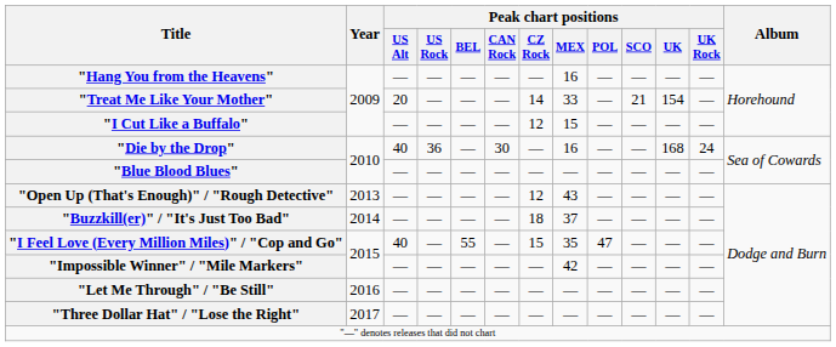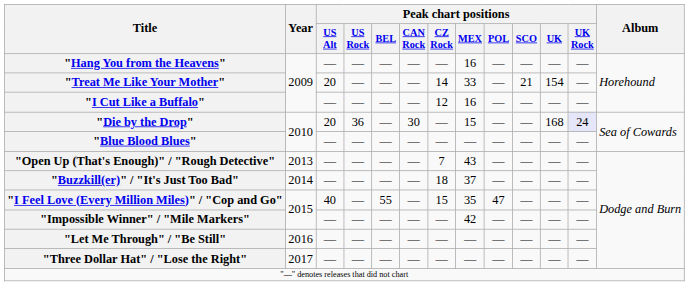 <table class="wikitable plainrowheaders" style="text-align:center;">
 <tr>
 <th rowspan="2">Title</th>
 <th rowspan="2">Year</th>
 <th colspan="10">Peak chart positions</th>
 <th rowspan="2">Album</th>
 </tr>
 <tr style="font-size:smaller;">
 <th style="width:30px;"><a href='#'>US<br>Alt</a><br></th>
 <th style="width:30px;"><a href='#'>US<br>Rock</a><br></th>
 <th style="width:30px;"><a href='#'>BEL</a><br></th>
 <th style="width:30px;"><a href='#'>CAN<br>Rock</a><br></th>
 <th style="width:30px;"><a href='#'>CZ<br>Rock</a><br></th>
 <th style="width:30px;"><a href='#'>MEX</a><br></th>
 <th style="width:30px;"><a href='#'>POL</a><br></th>
 <th style="width:30px;"><a href='#'>SCO</a><br></th>
 <th style="width:30px;"><a href='#'>UK</a><br></th>
 <th style="width:30px;"><a href='#'>UK<br>Rock</a><br></th>
 </tr>
 <tr>
 <th scope="row">"<a href='#'>Hang You from the Heavens</a>"</th>
 <td rowspan="3">2009</td>
 <td>—</td>
 <td>—</td>
 <td>—</td>
 <td>—</td>
 <td>—</td>
 <td>16</td>
 <td>—</td>
 <td>—</td>
 <td>—</td>
 <td>—</td>
 <td style="text-align:left;" rowspan="3"><em>Horehound</em></td>
 </tr>
 <tr>
 <th scope="row">"<a href='#'>Treat Me Like Your Mother</a>"</th>
 <td>20</td>
 <td>—</td>
 <td>—</td>
 <td>—</td>
 <td>14</td>
 <td>33</td>
 <td>—</td>
 <td>21</td>
 <td>154</td>
 <td>—</td>
 </tr>
 <tr>
 <th scope="row">"<a href='#'>I Cut Like a Buffalo</a>"</th>
 <td>—</td>
 <td>—</td>
 <td>—</td>
 <td>—</td>
 <td>12</td>
-<td>15</td>
+<td>16</td>
 <td>—</td>
 <td>—</td>
 <td>—</td>
 <td>—</td>
 </tr>
 <tr>
 <th scope="row">"<a href='#'>Die by the Drop</a>"</th>
 <td rowspan="2">2010</td>
-<td>40</td>
+<td>20</td>
 <td>36</td>
 <td>—</td>
 <td>30</td>
 <td>—</td>
-<td>16</td>
+<td>15</td>
 <td>—</td>
 <td>—</td>
 <td>168</td>
-<td>24</td>
+<td style="background: lavender;">24</td>
 <td style="text-align:left;" rowspan="2"><em>Sea of Cowards</em></td>
 </tr>
 <tr>
 <th scope="row">"<a href='#'>Blue Blood Blues</a>"</th>
 <td>—</td>
 <td>—</td>
 <td>—</td>
 <td>—</td>
 <td>—</td>
 <td>—</td>
 <td>—</td>
 <td>—</td>
 <td>—</td>
 <td>—</td>
 </tr>
 <tr>
 <th scope="row">"Open Up (That's Enough)" / "Rough Detective"</th>
 <td>2013</td>
 <td>—</td>
 <td>—</td>
 <td>—</td>
 <td>—</td>
-<td>12</td>
+<td>7</td>
 <td>43</td>
 <td>—</td>
 <td>—</td>
 <td>—</td>
 <td>—</td>
 <td style="text-align:left;" rowspan="6"><em>Dodge and Burn</em></td>
 </tr>
 <tr>
 <th scope="row">"<a href='#'>Buzzkill(er)</a>" / "It's Just Too Bad"</th>
 <td>2014</td>
 <td>—</td>
 <td>—</td>
 <td>—</td>
 <td>—</td>
 <td>18</td>
 <td>37</td>
 <td>—</td>
 <td>—</td>
 <td>—</td>
 <td>—</td>
 </tr>
 <tr>
 <th scope="row">"<a href='#'>I Feel Love (Every Million Miles)</a>" / "Cop and Go"</th>
 <td rowspan="2">2015</td>
 <td>40</td>
 <td>—</td>
 <td>55</td>
 <td>—</td>
 <td>15</td>
 <td>35</td>
 <td>47</td>
 <td>—</td>
 <td>—</td>
 <td>—</td>
 </tr>
 <tr>
 <th scope="row">"Impossible Winner" / "Mile Markers"</th>
 <td>—</td>
 <td>—</td>
 <td>—</td>
 <td>—</td>
 <td>—</td>
 <td>42</td>
 <td>—</td>
 <td>—</td>
 <td>—</td>
 <td>—</td>
 </tr>
 <tr>
 <th scope="row">"Let Me Through" / "Be Still"</th>
 <td>2016</td>
 <td>—</td>
 <td>—</td>
 <td>—</td>
 <td>—</td>
 <td>—</td>
 <td>—</td>
 <td>—</td>
 <td>—</td>
 <td>—</td>
 <td>—</td>
 </tr>
 <tr>
 <th scope="row">"Three Dollar Hat" / "Lose the Right"</th>
 <td>2017</td>
 <td>—</td>
 <td>—</td>
 <td>—</td>
 <td>—</td>
 <td>—</td>
 <td>—</td>
 <td>—</td>
 <td>—</td>
 <td>—</td>
 <td>—</td>
 </tr>
 <tr>
 <td colspan="13" style="font-size:8pt">"—" denotes releases that did not chart</td>
 </tr>
 </table>
